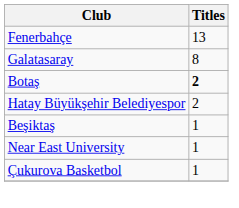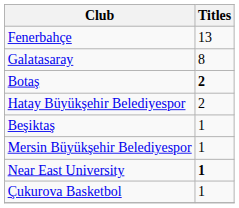 <table class="wikitable">
 <tr>
 <th>Club</th>
 <th>Titles</th>
 </tr>
 <tr>
 <td><a href='#'>Fenerbahçe</a></td>
 <td>13</td>
 </tr>
 <tr>
 <td><a href='#'>Galatasaray</a></td>
 <td>8</td>
 </tr>
 <tr>
 <td><a href='#'>Botaş</a></td>
 <td><strong>2</strong></td>
 </tr>
 <tr>
 <td><a href='#'>Hatay Büyükşehir Belediyespor</a></td>
 <td>2</td>
 </tr>
 <tr>
 <td><a href='#'>Beşiktaş</a></td>
 <td>1</td>
 </tr>
 <tr>
+<td><a href='#'>Mersin Büyükşehir Belediyespor</a></td>
+<td>1</td>
+</tr>
+<tr>
 <td><a href='#'>Near East University</a></td>
-<td>1</td>
+<td><strong>1</strong></td>
 </tr>
 <tr>
 <td><a href='#'> Çukurova Basketbol</a></td>
 <td>1</td>
 </tr>
 <tr>
 </tr>
 </table>
